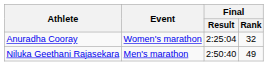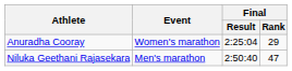 <table class="wikitable" style="font-size:90%">
 <tr>
 <th rowspan="2">Athlete</th>
 <th rowspan="2">Event</th>
 <th colspan="2">Final</th>
 </tr>
 <tr style="font-size:95%">
 <th>Result</th>
 <th>Rank</th>
 </tr>
 <tr style=text-align:center>
 <td style=text-align:left><a href='#'>Anuradha Cooray</a></td>
 <td style=text-align:left><a href='#'>Women's marathon</a></td>
 <td>2:25:04</td>
-<td>32</td>
+<td>29</td>
 </tr>
 <tr style=text-align:center>
 <td style=text-align:left><a href='#'>Niluka Geethani Rajasekara</a></td>
 <td style=text-align:left><a href='#'>Men's marathon</a></td>
 <td>2:50:40</td>
-<td>49</td>
+<td>47</td>
 </tr>
 </table>
